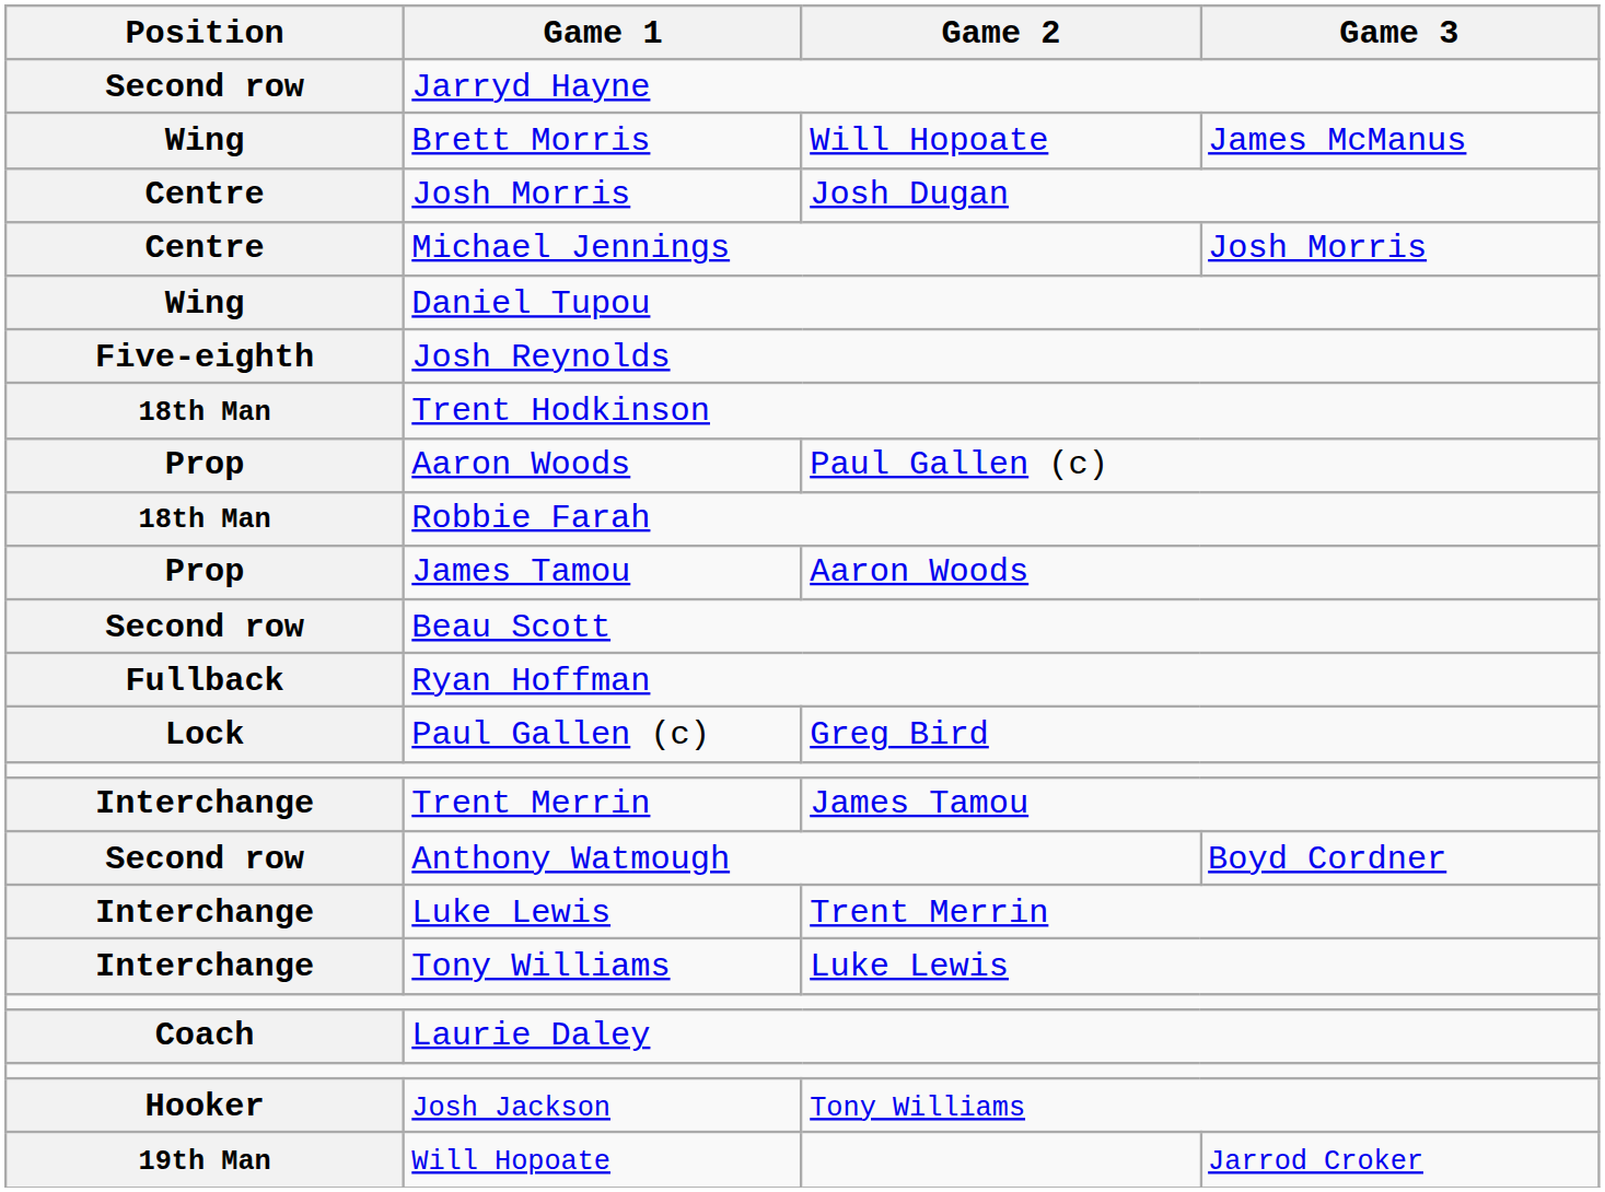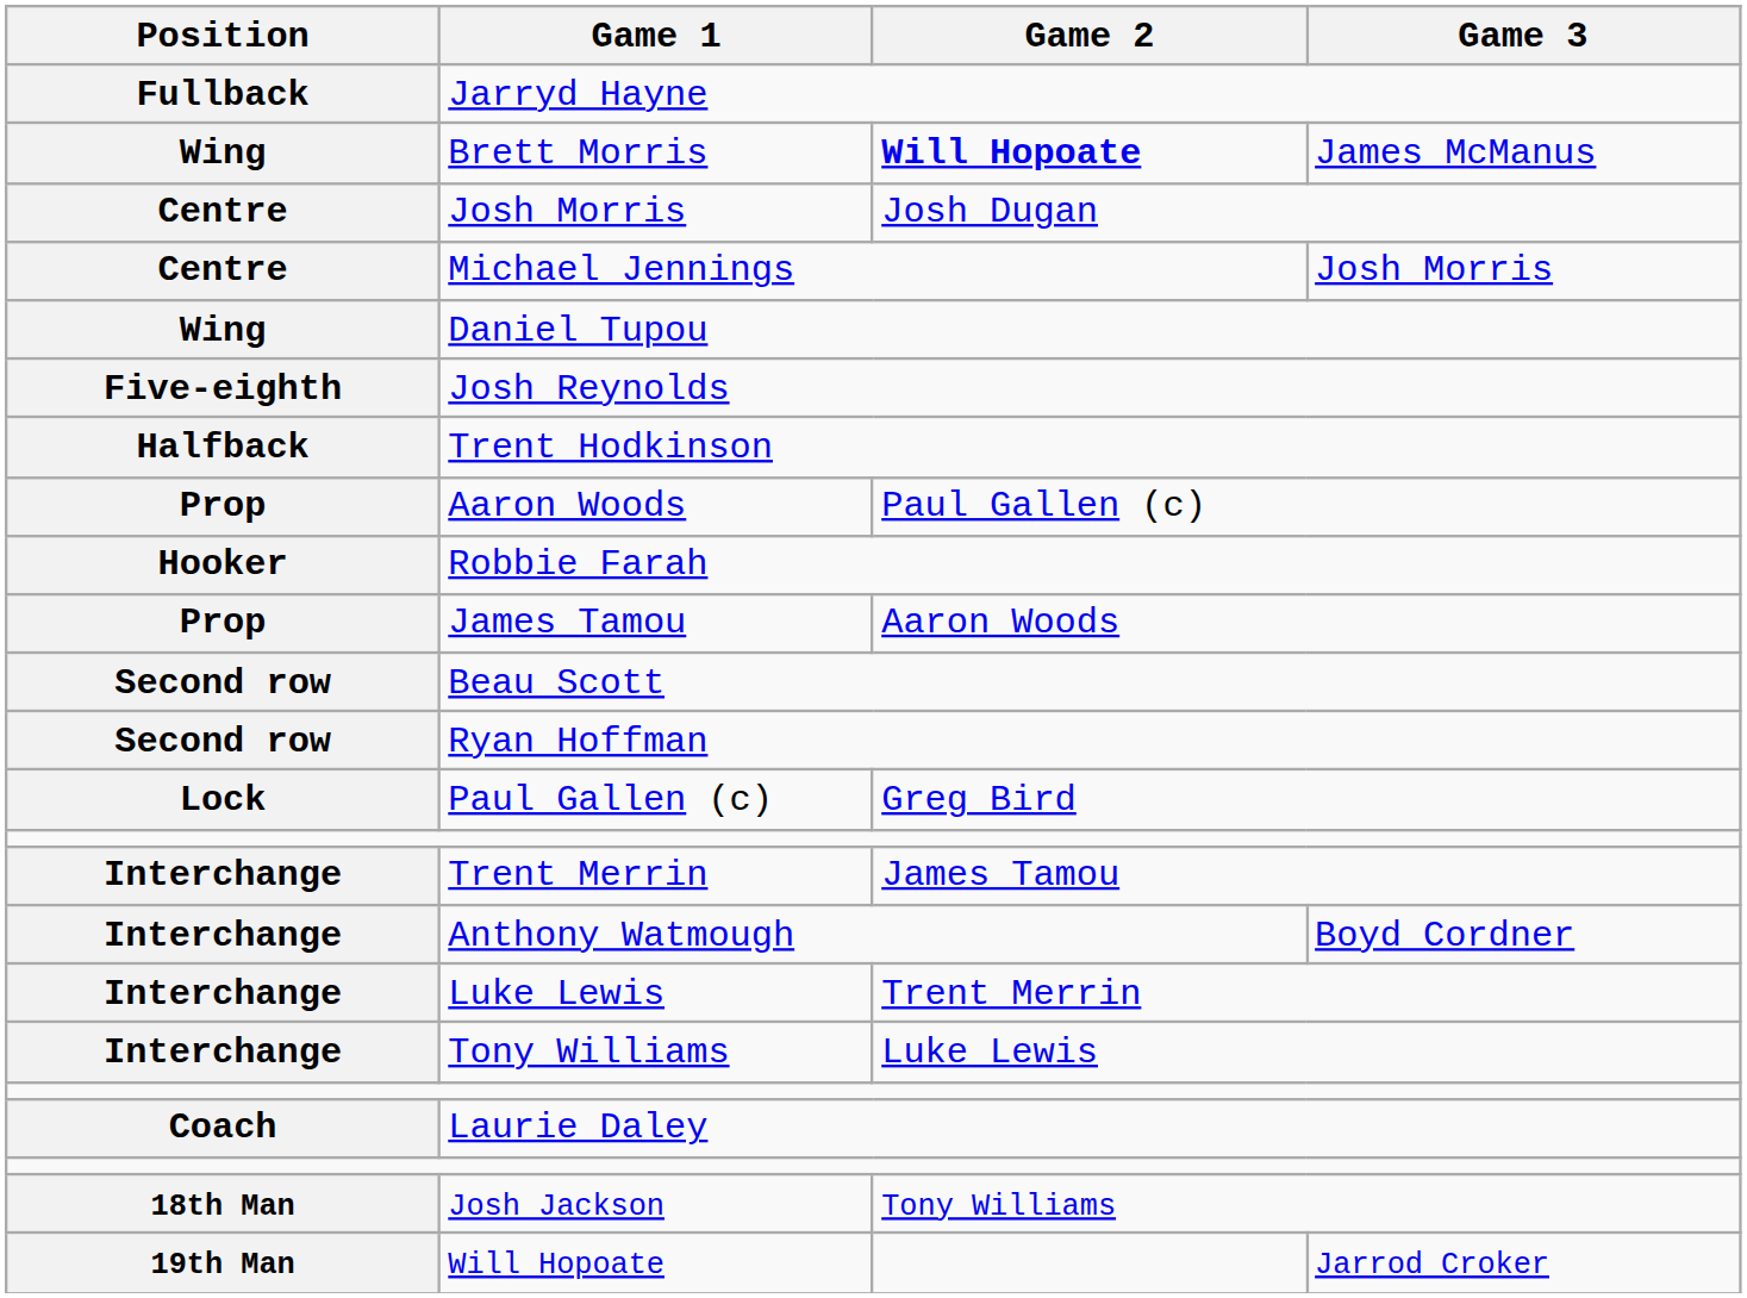 <table class="wikitable">
 <tr>
 <th style="width:150px;">Position</th>
 <th style="width:150px;">Game 1</th>
 <th style="width:150px;">Game 2</th>
 <th style="width:150px;">Game 3</th>
 </tr>
 <tr>
-<th>Second row</th>
+<th>Fullback</th>
 <td colspan="3"> <a href='#'>Jarryd Hayne</a></td>
 </tr>
 <tr>
 <th>Wing</th>
 <td> <a href='#'>Brett Morris</a></td>
-<td colspan="1"> <a href='#'>Will Hopoate</a></td>
+<td colspan="1"><strong> <a href='#'>Will Hopoate</a></strong></td>
 <td> <a href='#'>James McManus</a></td>
 </tr>
 <tr>
 <th>Centre</th>
 <td> <a href='#'>Josh Morris</a></td>
 <td colspan="3"> <a href='#'>Josh Dugan</a></td>
 </tr>
 <tr>
 <th>Centre</th>
 <td colspan="2"> <a href='#'>Michael Jennings</a></td>
 <td> <a href='#'>Josh Morris</a></td>
 </tr>
 <tr>
 <th>Wing</th>
 <td colspan="3"> <a href='#'>Daniel Tupou</a></td>
 </tr>
 <tr>
 <th>Five-eighth</th>
 <td colspan="3"> <a href='#'>Josh Reynolds</a></td>
 </tr>
 <tr>
-<th><small>18th Man</small></th>
+<th>Halfback</th>
 <td colspan="3"> <a href='#'>Trent Hodkinson</a></td>
 </tr>
 <tr>
 <th>Prop</th>
 <td> <a href='#'>Aaron Woods</a></td>
 <td colspan="2"> <a href='#'>Paul Gallen</a> (c)</td>
 </tr>
 <tr>
-<th><small>18th Man</small></th>
+<th>Hooker</th>
 <td colspan="3"> <a href='#'>Robbie Farah</a></td>
 </tr>
 <tr>
 <th>Prop</th>
 <td> <a href='#'>James Tamou</a></td>
 <td colspan="2"> <a href='#'>Aaron Woods</a></td>
 </tr>
 <tr>
 <th>Second row</th>
 <td colspan="3"> <a href='#'>Beau Scott</a></td>
 </tr>
 <tr>
-<th>Fullback</th>
+<th>Second row</th>
 <td colspan="3"> <a href='#'>Ryan Hoffman</a></td>
 </tr>
 <tr>
 <th>Lock</th>
 <td> <a href='#'>Paul Gallen</a> (c)</td>
 <td colspan="2"> <a href='#'>Greg Bird</a></td>
 </tr>
 <tr>
 <td colspan="4"></td>
 </tr>
 <tr>
 <th>Interchange</th>
 <td> <a href='#'>Trent Merrin</a></td>
 <td colspan="2"> <a href='#'>James Tamou</a></td>
 </tr>
 <tr>
-<th>Second row</th>
+<th>Interchange</th>
 <td colspan="2"> <a href='#'>Anthony Watmough</a></td>
 <td> <a href='#'>Boyd Cordner</a></td>
 </tr>
 <tr>
 <th>Interchange</th>
 <td> <a href='#'>Luke Lewis</a></td>
 <td colspan="2"> <a href='#'>Trent Merrin</a></td>
 </tr>
 <tr>
 <th>Interchange</th>
 <td> <a href='#'>Tony Williams</a></td>
 <td colspan="3"> <a href='#'>Luke Lewis</a></td>
 </tr>
 <tr>
 <td colspan="4"></td>
 </tr>
 <tr>
 <th>Coach</th>
 <td colspan="3"> <a href='#'>Laurie Daley</a></td>
 </tr>
 <tr>
 <td colspan="4"></td>
 </tr>
 <tr>
-<th>Hooker</th>
+<th><small>18th Man</small></th>
 <td> <small><a href='#'>Josh Jackson</a></small></td>
 <td colspan="2"> <small><a href='#'>Tony Williams</a></small></td>
 </tr>
 <tr>
 <th><small>19th Man</small></th>
 <td> <small><a href='#'>Will Hopoate</a></small></td>
 <td></td>
 <td> <small><a href='#'>Jarrod Croker</a></small></td>
 </tr>
 </table>
